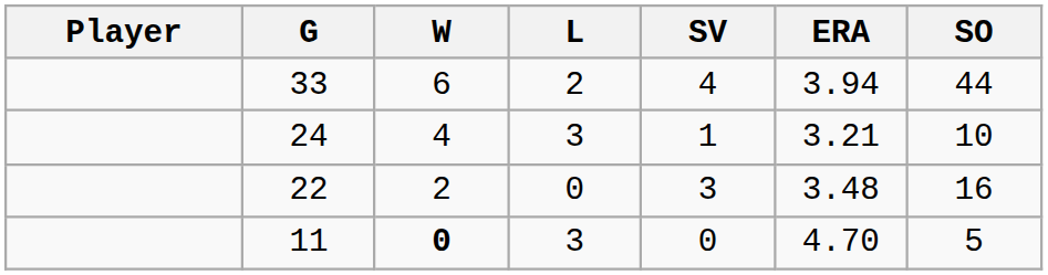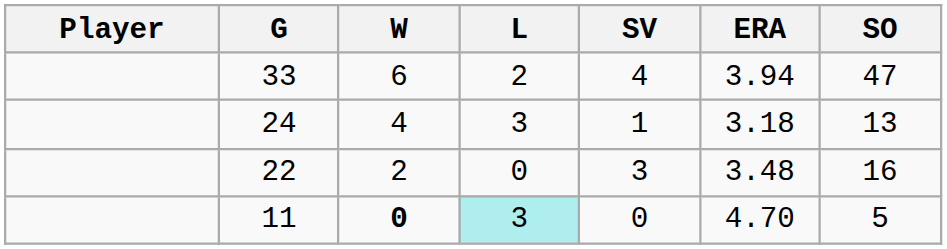 <table class="wikitable sortable">
 <tr>
 <th bgcolor="#DDDDFF" width="16%">Player</th>
 <th bgcolor="#DDDDFF" width="9%">G</th>
 <th bgcolor="#DDDDFF" width="9%">W</th>
 <th bgcolor="#DDDDFF" width="9%">L</th>
 <th bgcolor="#DDDDFF" width="9%">SV</th>
 <th bgcolor="#DDDDFF" width="9%">ERA</th>
 <th bgcolor="#DDDDFF" width="9%">SO</th>
 </tr>
 <tr align="center">
 <td></td>
 <td>33</td>
 <td>6</td>
 <td>2</td>
 <td>4</td>
 <td>3.94</td>
-<td>44</td>
+<td>47</td>
 </tr>
 <tr align="center">
 <td></td>
 <td>24</td>
 <td>4</td>
 <td>3</td>
 <td>1</td>
-<td>3.21</td>
-<td>10</td>
+<td>3.18</td>
+<td>13</td>
 </tr>
 <tr align="center">
 <td></td>
 <td>22</td>
 <td>2</td>
 <td>0</td>
 <td>3</td>
 <td>3.48</td>
 <td>16</td>
 </tr>
 <tr align="center">
 <td></td>
 <td>11</td>
 <td><strong>0</strong></td>
-<td>3</td>
+<td style="background: paleturquoise;">3</td>
 <td>0</td>
 <td>4.70</td>
 <td>5</td>
 </tr>
 </table>
